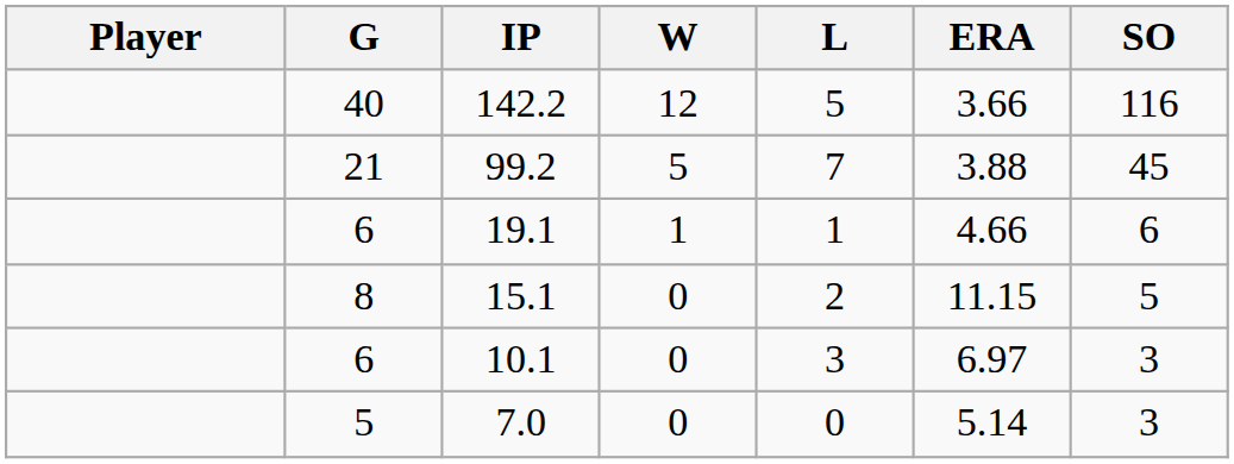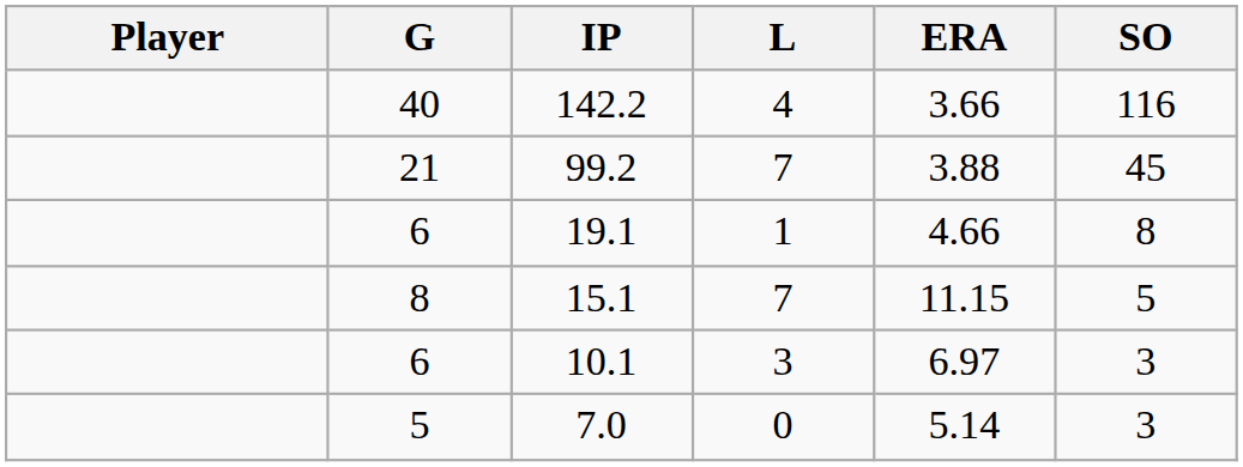 <table class="wikitable sortable">
 <tr>
 <th bgcolor="#DDDDFF" width="16%">Player</th>
 <th bgcolor="#DDDDFF" width="9%">G</th>
 <th bgcolor="#DDDDFF" width="9%">IP</th>
-<th bgcolor="#DDDDFF" width="9%">W</th>
 <th bgcolor="#DDDDFF" width="9%">L</th>
 <th bgcolor="#DDDDFF" width="9%">ERA</th>
 <th bgcolor="#DDDDFF" width="9%">SO</th>
 </tr>
 <tr align="center">
 <td></td>
 <td>40</td>
 <td>142.2</td>
-<td>12</td>
-<td>5</td>
+<td>4</td>
 <td>3.66</td>
 <td>116</td>
 </tr>
 <tr align="center">
 <td></td>
 <td>21</td>
 <td>99.2</td>
-<td>5</td>
 <td>7</td>
 <td>3.88</td>
 <td>45</td>
 </tr>
 <tr align="center">
 <td></td>
 <td>6</td>
 <td>19.1</td>
 <td>1</td>
-<td>1</td>
 <td>4.66</td>
-<td>6</td>
+<td>8</td>
 </tr>
 <tr align="center">
 <td></td>
 <td>8</td>
 <td>15.1</td>
-<td>0</td>
-<td>2</td>
+<td>7</td>
 <td>11.15</td>
 <td>5</td>
 </tr>
 <tr align="center">
 <td></td>
 <td>6</td>
 <td>10.1</td>
-<td>0</td>
 <td>3</td>
 <td>6.97</td>
 <td>3</td>
 </tr>
 <tr align="center">
 <td></td>
 <td>5</td>
 <td>7.0</td>
 <td>0</td>
-<td>0</td>
 <td>5.14</td>
 <td>3</td>
 </tr>
 </table>
